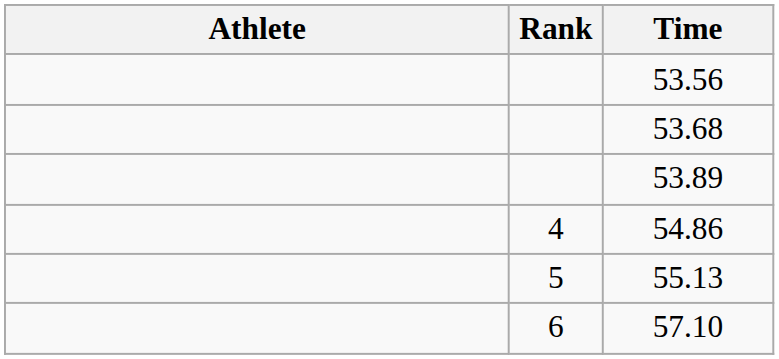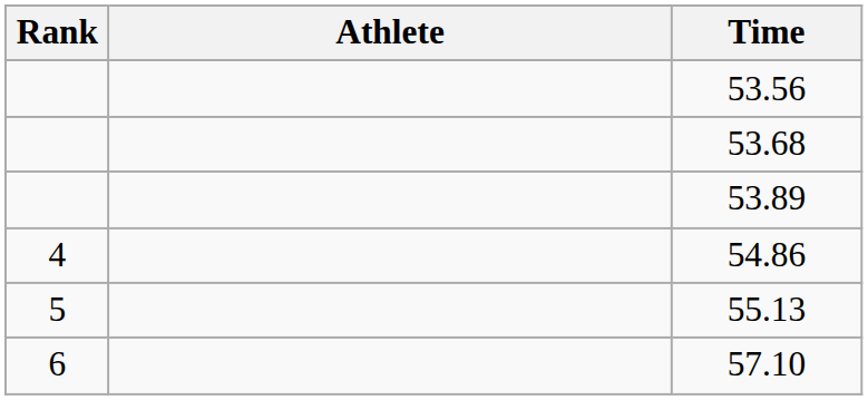 <table class=wikitable style="text-align:center">
 <tr>
+<th width=40>Rank</th>
 <th width=250>Athlete</th>
-<th width=40>Rank</th>
 <th width=80>Time</th>
 </tr>
 <tr>
+<td></td>
 <td align=left></td>
-<td></td>
 <td>53.56</td>
 </tr>
 <tr>
+<td></td>
 <td align=left></td>
-<td></td>
 <td>53.68</td>
 </tr>
 <tr>
+<td></td>
 <td align=left></td>
-<td></td>
 <td>53.89</td>
 </tr>
 <tr>
+<td>4</td>
 <td align=left></td>
-<td>4</td>
 <td>54.86</td>
 </tr>
 <tr>
+<td>5</td>
 <td align=left></td>
-<td>5</td>
 <td>55.13</td>
 </tr>
 <tr>
+<td>6</td>
 <td align=left></td>
-<td>6</td>
 <td>57.10</td>
 </tr>
 </table>
